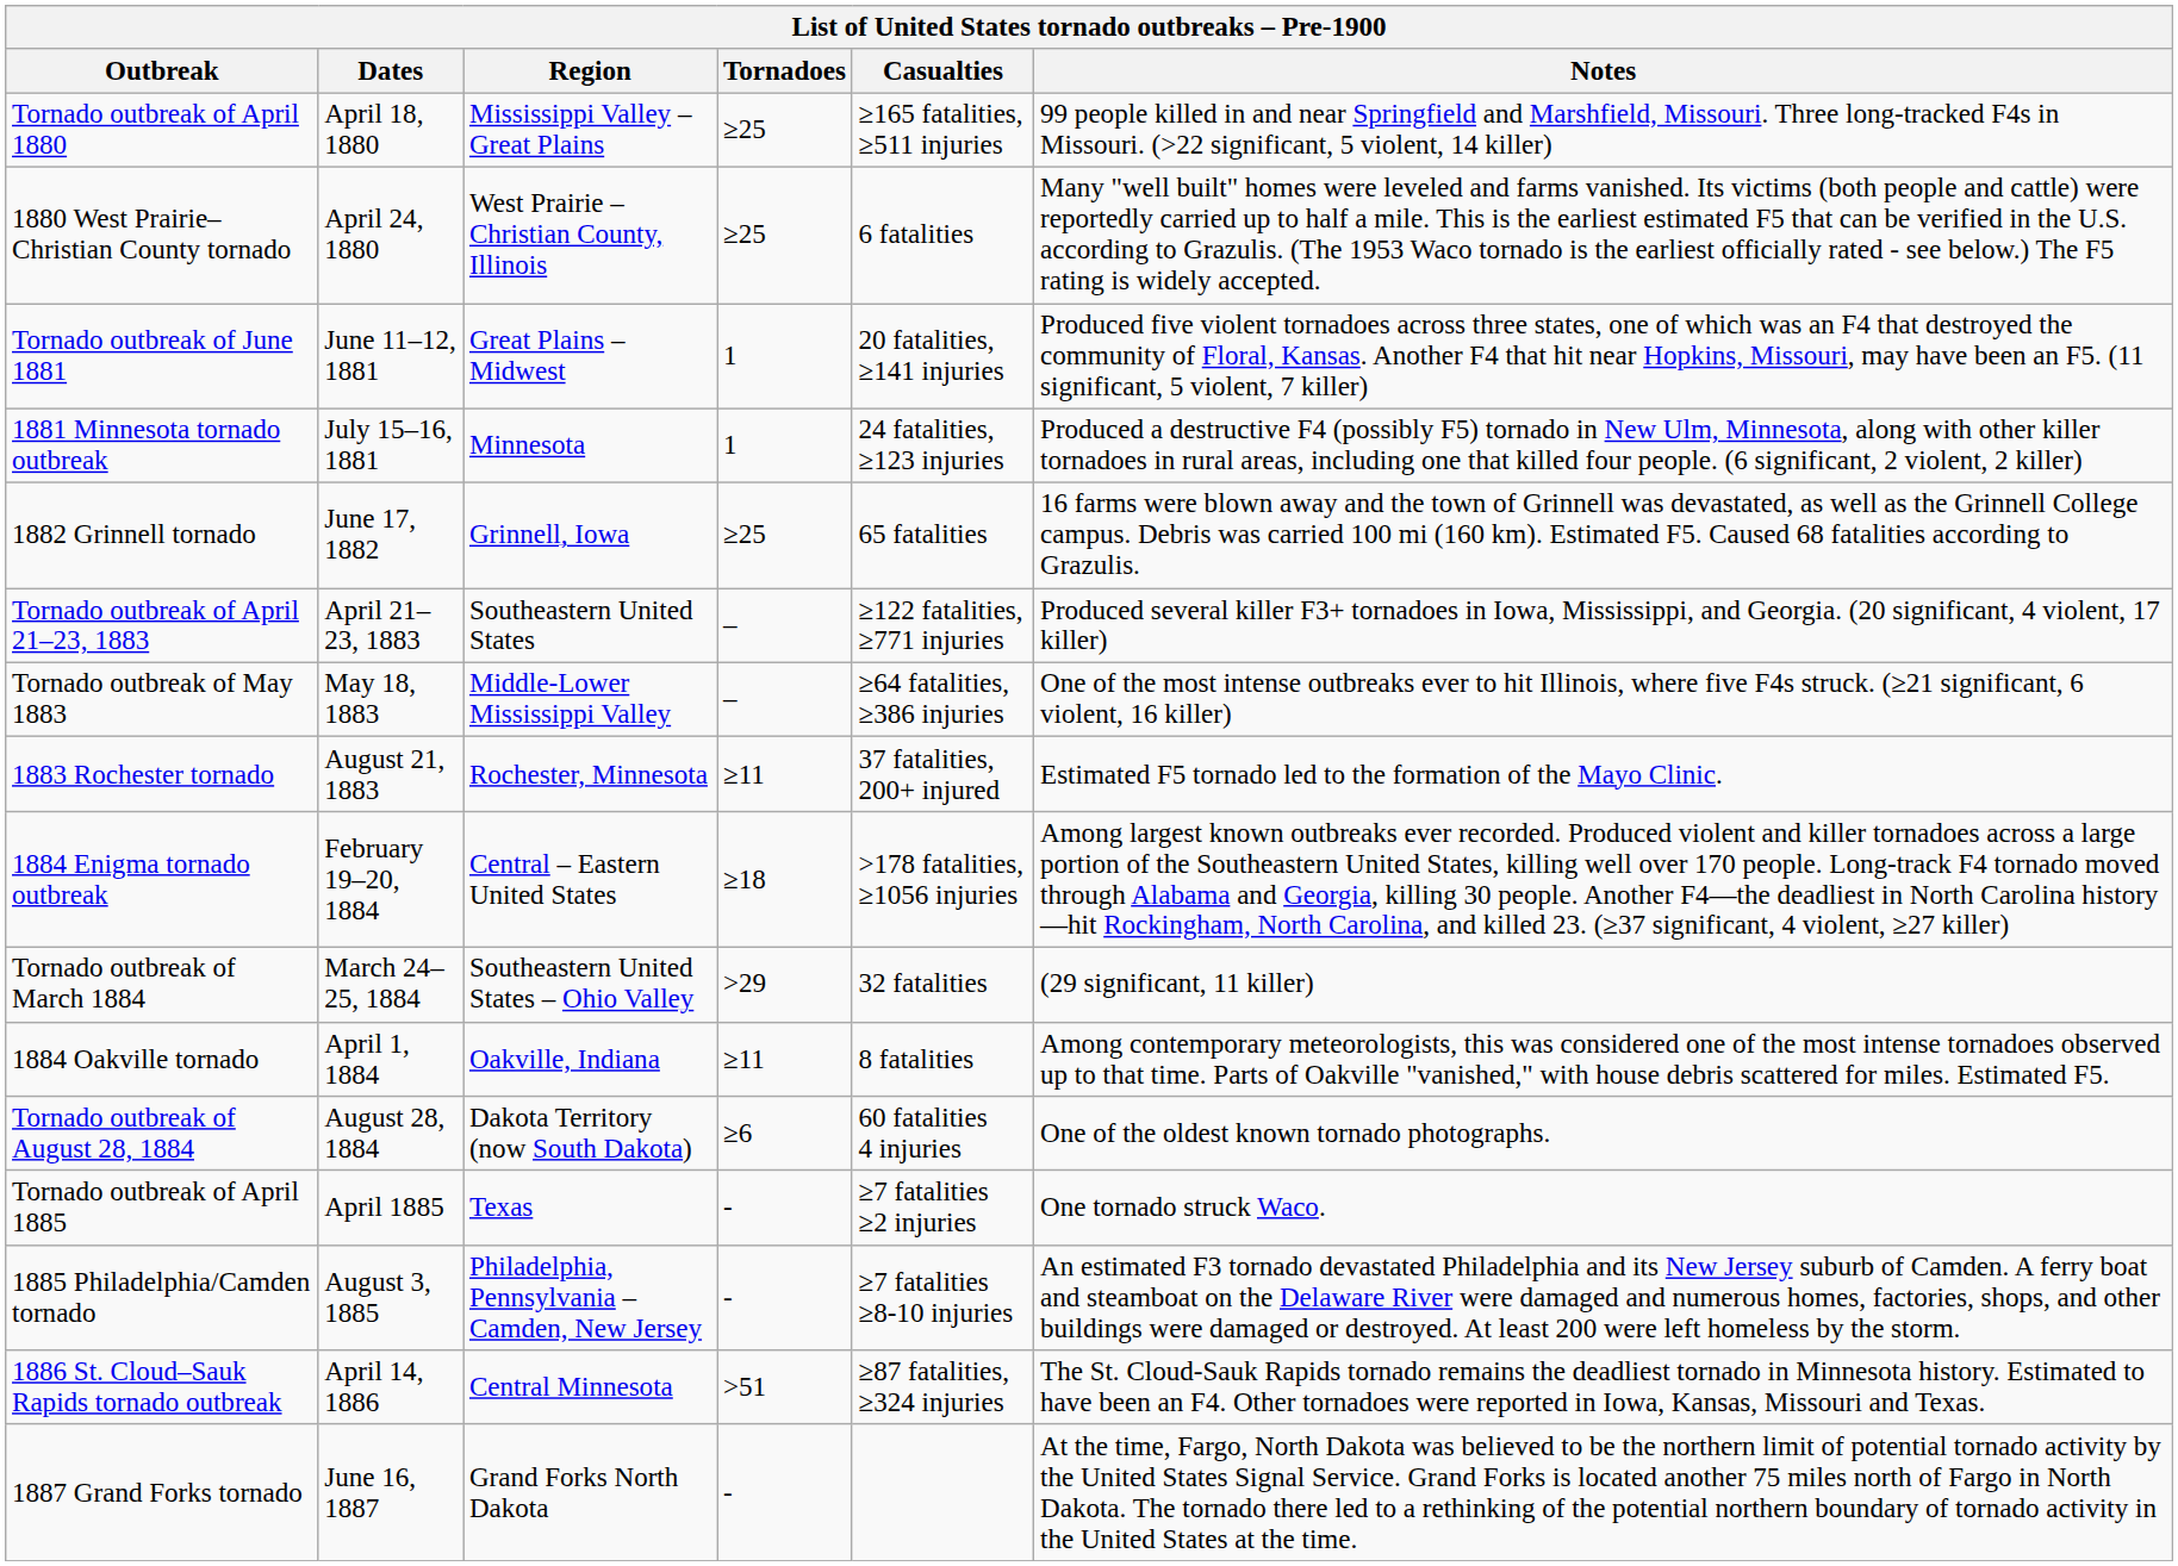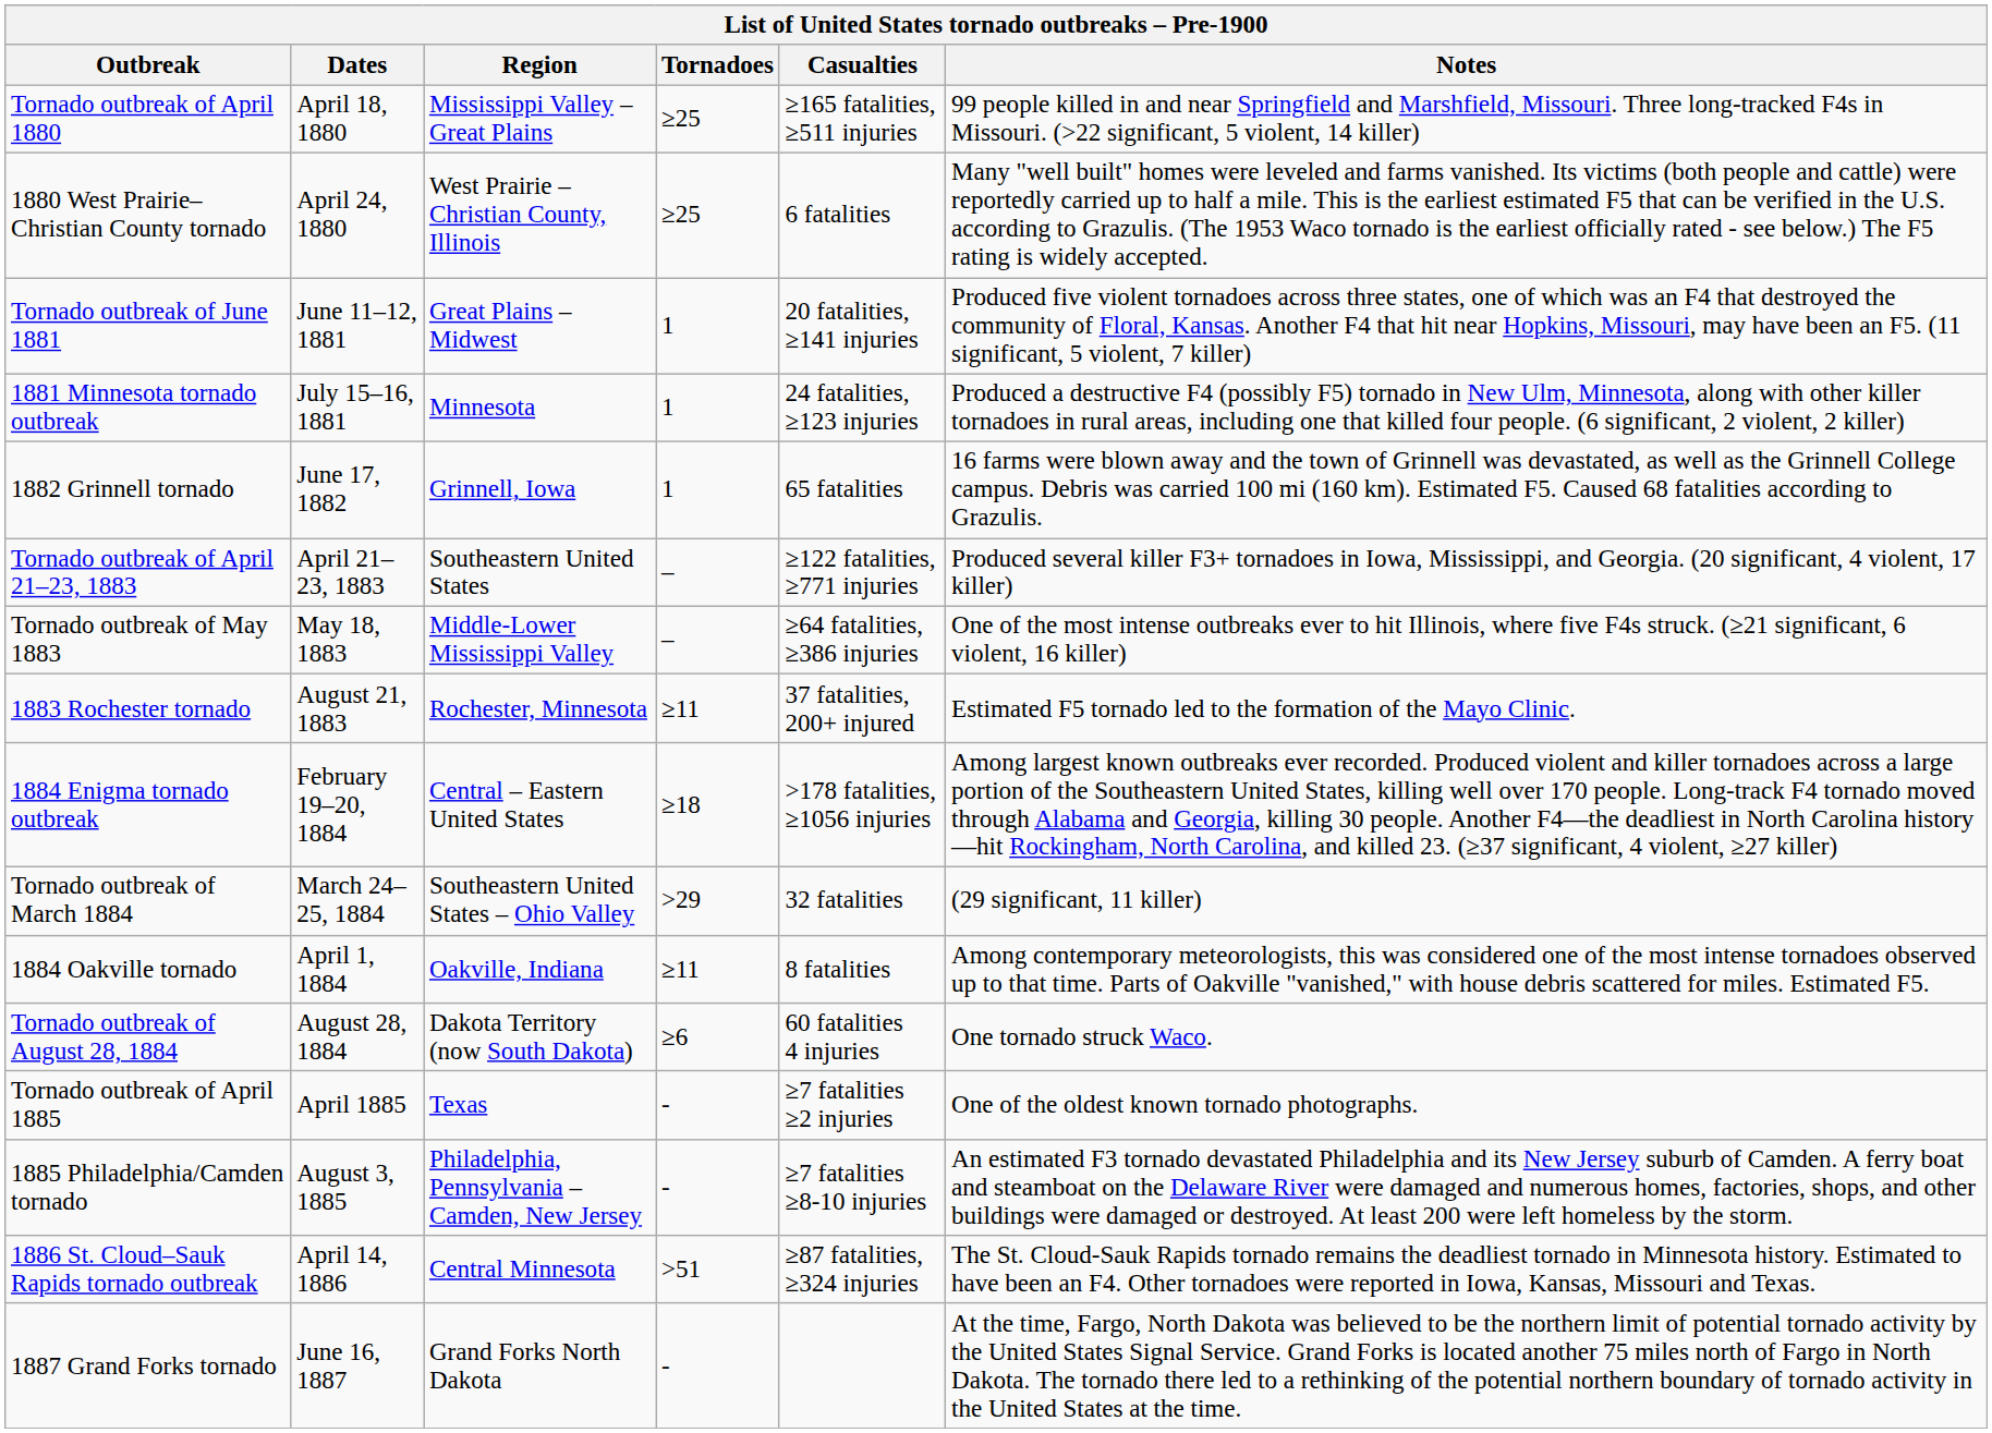 <table class="wikitable collapsible sortable" style="width:100%;">
 <tr>
 <th colspan="8">List of United States tornado outbreaks – Pre-1900</th>
 </tr>
 <tr>
 <th scope="col">Outbreak</th>
 <th scope="col">Dates</th>
 <th scope="col" class="unsortable">Region</th>
 <th scope="col">Tornadoes</th>
 <th scope="col">Casualties</th>
 <th scope="col">Notes</th>
 </tr>
 <tr>
 <td><a href='#'>Tornado outbreak of April 1880</a></td>
 <td>April 18, 1880</td>
 <td><a href='#'>Mississippi Valley</a> – <a href='#'>Great Plains</a></td>
 <td>≥25</td>
 <td>≥165 fatalities, ≥511 injuries</td>
 <td>99 people killed in and near <a href='#'>Springfield</a> and <a href='#'>Marshfield, Missouri</a>. Three long-tracked F4s in Missouri. (>22 significant, 5 violent, 14 killer)</td>
 </tr>
 <tr>
 <td>1880 West Prairie–Christian County tornado</td>
 <td>April 24, 1880</td>
 <td>West Prairie – <a href='#'>Christian County, Illinois</a></td>
 <td>≥25</td>
 <td>6 fatalities</td>
 <td>Many "well built" homes were leveled and farms vanished. Its victims (both people and cattle) were reportedly carried up to half a mile. This is the earliest estimated F5 that can be verified in the U.S. according to Grazulis. (The 1953 Waco tornado is the earliest officially rated - see below.) The F5 rating is widely accepted.</td>
 </tr>
 <tr>
 <td><a href='#'>Tornado outbreak of June 1881</a></td>
 <td>June 11–12, 1881</td>
 <td><a href='#'>Great Plains</a> – <a href='#'>Midwest</a></td>
 <td>1</td>
 <td>20 fatalities, ≥141 injuries</td>
 <td>Produced five violent tornadoes across three states, one of which was an F4 that destroyed the community of <a href='#'>Floral, Kansas</a>. Another F4 that hit near <a href='#'>Hopkins, Missouri</a>, may have been an F5. (11 significant, 5 violent, 7 killer)</td>
 </tr>
 <tr>
 <td><a href='#'>1881 Minnesota tornado outbreak</a></td>
 <td>July 15–16, 1881</td>
 <td><a href='#'>Minnesota</a></td>
 <td>1</td>
 <td>24 fatalities, ≥123 injuries</td>
 <td>Produced a destructive F4 (possibly F5) tornado in <a href='#'>New Ulm, Minnesota</a>, along with other killer tornadoes in rural areas, including one that killed four people. (6 significant, 2 violent, 2 killer)</td>
 </tr>
 <tr>
 <td>1882 Grinnell tornado</td>
 <td>June 17, 1882</td>
 <td><a href='#'>Grinnell, Iowa</a></td>
-<td>≥25</td>
+<td>1</td>
 <td>65 fatalities</td>
 <td>16 farms were blown away and the town of Grinnell was devastated, as well as the Grinnell College campus. Debris was carried 100 mi (160 km). Estimated F5. Caused 68 fatalities according to Grazulis.</td>
 </tr>
 <tr>
 <td><a href='#'>Tornado outbreak of April 21–23, 1883</a></td>
 <td>April 21–23, 1883</td>
 <td>Southeastern United States</td>
 <td>–</td>
 <td>≥122 fatalities, ≥771 injuries</td>
 <td>Produced several killer F3+ tornadoes in Iowa, Mississippi, and Georgia. (20 significant, 4 violent, 17 killer)</td>
 </tr>
 <tr>
 <td>Tornado outbreak of May 1883</td>
 <td>May 18, 1883</td>
 <td><a href='#'>Middle-Lower Mississippi Valley</a></td>
 <td>–</td>
 <td>≥64 fatalities, ≥386 injuries</td>
 <td>One of the most intense outbreaks ever to hit Illinois, where five F4s struck. (≥21 significant, 6 violent, 16 killer)</td>
 </tr>
 <tr>
 <td><a href='#'>1883 Rochester tornado</a></td>
 <td>August 21, 1883</td>
 <td><a href='#'>Rochester, Minnesota</a></td>
 <td>≥11</td>
 <td>37 fatalities, 200+ injured</td>
 <td>Estimated F5 tornado led to the formation of the <a href='#'>Mayo Clinic</a>.</td>
 </tr>
 <tr>
 <td><a href='#'>1884 Enigma tornado outbreak</a></td>
 <td>February 19–20, 1884</td>
 <td><a href='#'>Central</a> – Eastern United States</td>
 <td>≥18</td>
 <td>>178 fatalities, ≥1056 injuries</td>
 <td>Among largest known outbreaks ever recorded. Produced violent and killer tornadoes across a large portion of the Southeastern United States, killing well over 170 people. Long-track F4 tornado moved through <a href='#'>Alabama</a> and <a href='#'>Georgia</a>, killing 30 people. Another F4—the deadliest in North Carolina history—hit <a href='#'>Rockingham, North Carolina</a>, and killed 23. (≥37 significant, 4 violent, ≥27 killer)</td>
 </tr>
 <tr>
 <td>Tornado outbreak of March 1884</td>
 <td>March 24–25, 1884</td>
 <td>Southeastern United States – <a href='#'>Ohio Valley</a></td>
 <td>>29</td>
 <td>32 fatalities</td>
 <td>(29 significant, 11 killer)</td>
 </tr>
 <tr>
 <td>1884 Oakville tornado</td>
 <td>April 1, 1884</td>
 <td><a href='#'>Oakville, Indiana</a></td>
 <td>≥11</td>
 <td>8 fatalities</td>
 <td>Among contemporary meteorologists, this was considered one of the most intense tornadoes observed up to that time. Parts of Oakville "vanished," with house debris scattered for miles. Estimated F5.</td>
 </tr>
 <tr>
 <td><a href='#'>Tornado outbreak of August 28, 1884</a></td>
 <td>August 28, 1884</td>
 <td>Dakota Territory<br>(now <a href='#'>South Dakota</a>)</td>
 <td>≥6</td>
 <td>60 fatalities<br>4 injuries</td>
-<td>One of the oldest known tornado photographs.</td>
+<td>One tornado struck <a href='#'>Waco</a>.</td>
 </tr>
 <tr>
 <td>Tornado outbreak of April 1885</td>
 <td>April 1885</td>
 <td><a href='#'>Texas</a></td>
 <td>-</td>
 <td>≥7 fatalities<br>≥2 injuries</td>
-<td>One tornado struck <a href='#'>Waco</a>.</td>
+<td>One of the oldest known tornado photographs.</td>
 </tr>
 <tr>
 <td>1885 Philadelphia/Camden tornado</td>
 <td>August 3, 1885</td>
 <td><a href='#'>Philadelphia, Pennsylvania</a> – <a href='#'>Camden, New Jersey</a></td>
 <td>-</td>
 <td>≥7 fatalities<br>≥8-10 injuries</td>
 <td>An estimated F3 tornado devastated Philadelphia and its <a href='#'>New Jersey</a> suburb of Camden. A ferry boat and steamboat on the <a href='#'>Delaware River</a> were damaged and numerous homes, factories, shops, and other buildings were damaged or destroyed. At least 200 were left homeless by the storm.</td>
 </tr>
 <tr>
 <td><a href='#'>1886 St. Cloud–Sauk Rapids tornado outbreak</a></td>
 <td>April 14, 1886</td>
 <td><a href='#'>Central Minnesota</a></td>
 <td>>51</td>
 <td>≥87 fatalities, ≥324 injuries</td>
 <td>The St. Cloud-Sauk Rapids tornado remains the deadliest tornado in Minnesota history. Estimated to have been an F4. Other tornadoes were reported in Iowa, Kansas, Missouri and Texas.</td>
 </tr>
 <tr>
 <td>1887 Grand Forks tornado</td>
 <td>June 16, 1887</td>
 <td>Grand Forks North Dakota</td>
 <td>-</td>
 <td></td>
 <td>At the time, Fargo, North Dakota was believed to be the northern limit of potential tornado activity by the United States Signal Service. Grand Forks is located another 75 miles north of Fargo in North Dakota. The tornado there led to a rethinking of the potential northern boundary of tornado activity in the United States at the time.</td>
 </tr>
 </table>
